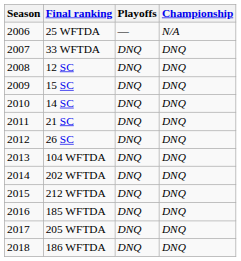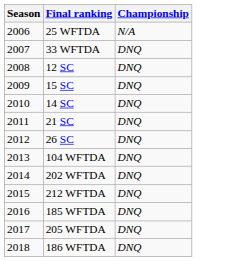 <table class="wikitable sortable">
 <tr>
 <th>Season</th>
 <th><a href='#'>Final ranking</a></th>
-<th>Playoffs</th>
 <th><a href='#'>Championship</a></th>
 </tr>
 <tr>
 <td>2006</td>
 <td>25 WFTDA</td>
-<td>—</td>
 <td><em>N/A</em></td>
 </tr>
 <tr>
 <td>2007</td>
 <td>33 WFTDA</td>
 <td><em>DNQ</em></td>
-<td><em>DNQ</em></td>
 </tr>
 <tr>
 <td>2008</td>
 <td>12 <a href='#'>SC</a></td>
-<td><em>DNQ</em></td>
 <td><em>DNQ</em></td>
 </tr>
 <tr>
 <td>2009</td>
 <td>15 <a href='#'>SC</a></td>
 <td><em>DNQ</em></td>
-<td><em>DNQ</em></td>
 </tr>
 <tr>
 <td>2010</td>
 <td>14 <a href='#'>SC</a></td>
-<td><em>DNQ</em></td>
 <td><em>DNQ</em></td>
 </tr>
 <tr>
 <td>2011</td>
 <td>21 <a href='#'>SC</a></td>
 <td><em>DNQ</em></td>
-<td><em>DNQ</em></td>
 </tr>
 <tr>
 <td>2012</td>
 <td>26 <a href='#'>SC</a></td>
-<td><em>DNQ</em></td>
 <td><em>DNQ</em></td>
 </tr>
 <tr>
 <td>2013</td>
 <td>104 WFTDA</td>
 <td><em>DNQ</em></td>
-<td><em>DNQ</em></td>
 </tr>
 <tr>
 <td>2014</td>
 <td>202 WFTDA</td>
-<td><em>DNQ</em></td>
 <td><em>DNQ</em></td>
 </tr>
 <tr>
 <td>2015</td>
 <td>212 WFTDA</td>
 <td><em>DNQ</em></td>
-<td><em>DNQ</em></td>
 </tr>
 <tr>
 <td>2016</td>
 <td>185 WFTDA</td>
-<td><em>DNQ</em></td>
 <td><em>DNQ</em></td>
 </tr>
 <tr>
 <td>2017</td>
 <td>205 WFTDA</td>
 <td><em>DNQ</em></td>
-<td><em>DNQ</em></td>
 </tr>
 <tr>
 <td>2018</td>
 <td>186 WFTDA</td>
 <td><em>DNQ</em></td>
-<td><em>DNQ</em></td>
 </tr>
 </table>
